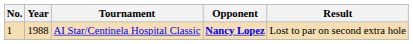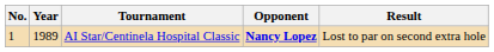 <table class="wikitable" style="font-size:95%;">
 <tr>
 <th>No.</th>
 <th>Year</th>
 <th>Tournament</th>
 <th>Opponent</th>
 <th>Result</th>
 </tr>
 <tr style="background:#F5DEB3;">
 <td>1</td>
-<td>1988</td>
+<td>1989</td>
 <td><a href='#'>AI Star/Centinela Hospital Classic</a></td>
 <td><strong> <a href='#'>Nancy Lopez</a></strong></td>
 <td>Lost to par on second extra hole</td>
 </tr>
 </table>
